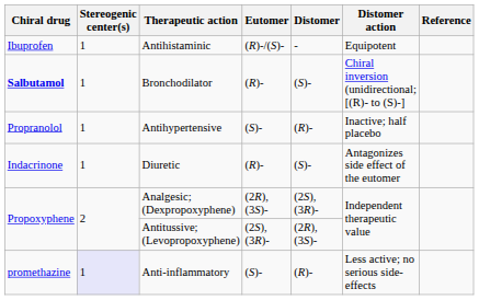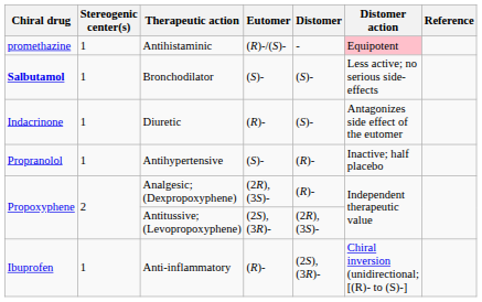 <table class="wikitable">
 <tr>
 <th>Chiral drug</th>
 <th>Stereogenic<br>center(s)</th>
 <th>Therapeutic action</th>
 <th>Eutomer</th>
 <th>Distomer</th>
 <th>Distomer action</th>
 <th>Reference</th>
 </tr>
 <tr>
-<td><a href='#'>Ibuprofen</a></td>
+<td><a href='#'>promethazine</a></td>
 <td>1</td>
 <td>Antihistaminic</td>
 <td>(<em>R</em>)-/(<em>S</em>)-</td>
 <td>-</td>
-<td>Equipotent</td>
+<td style="background: pink;">Equipotent</td>
 <td></td>
 </tr>
 <tr>
 <td><strong><a href='#'>Salbutamol</a></strong></td>
 <td>1</td>
 <td>Bronchodilator</td>
+<td>(<em>S</em>)-</td>
+<td>(<em>S</em>)-</td>
+<td>Less active; no serious side-effects</td>
+<td></td>
+</tr>
+<tr>
+<td><a href='#'>Indacrinone</a></td>
+<td>1</td>
+<td>Diuretic</td>
 <td>(<em>R</em>)-</td>
 <td>(<em>S</em>)-</td>
-<td><a href='#'>Chiral inversion</a> (unidirectional; [(R)- to (S)-]</td>
+<td>Antagonizes side effect of the eutomer</td>
 <td></td>
 </tr>
 <tr>
 <td><a href='#'>Propranolol</a></td>
 <td>1</td>
 <td>Antihypertensive</td>
 <td>(<em>S</em>)-</td>
 <td>(<em>R</em>)-</td>
 <td>Inactive; half placebo</td>
 <td></td>
 </tr>
 <tr>
-<td><a href='#'>Indacrinone</a></td>
-<td>1</td>
-<td>Diuretic</td>
-<td>(<em>R</em>)-</td>
-<td>(<em>S</em>)-</td>
-<td>Antagonizes side effect of the eutomer</td>
-<td></td>
-</tr>
-<tr>
 <td rowspan="2"><a href='#'>Propoxyphene</a></td>
 <td rowspan="2">2</td>
 <td>Analgesic; (Dexpropoxyphene)</td>
 <td>(2<em>R</em>),(3<em>S</em>)-</td>
-<td>(2<em>S</em>),(3<em>R</em>)-</td>
+<td>(<em>R</em>)-</td>
 <td rowspan="2">Independent therapeutic value</td>
 <td rowspan="2"></td>
 </tr>
 <tr>
 <td>Antitussive; (Levopropoxyphene)</td>
 <td>(2<em>S</em>),(3<em>R</em>)-</td>
 <td>(2<em>R</em>),(3<em>S</em>)-</td>
 </tr>
 <tr>
-<td><a href='#'>promethazine</a></td>
-<td style="background: lavender;">1</td>
+<td><a href='#'>Ibuprofen</a></td>
+<td>1</td>
 <td>Anti-inflammatory</td>
-<td>(<em>S</em>)-</td>
 <td>(<em>R</em>)-</td>
-<td>Less active; no serious side-effects</td>
+<td>(2<em>S</em>),(3<em>R</em>)-</td>
+<td><a href='#'>Chiral inversion</a> (unidirectional; [(R)- to (S)-]</td>
 <td></td>
 </tr>
 </table>
